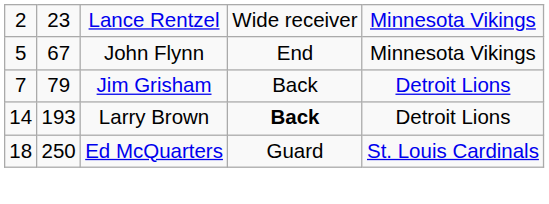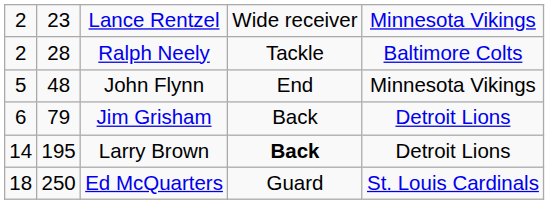 <table class="wikitable" style="text-align:center">
 <tr>
 <td>2</td>
 <td>23</td>
 <td><a href='#'>Lance Rentzel</a></td>
 <td>Wide receiver</td>
 <td><a href='#'>Minnesota Vikings</a></td>
 </tr>
 <tr>
+<td>2</td>
+<td>28</td>
+<td><a href='#'>Ralph Neely</a></td>
+<td>Tackle</td>
+<td><a href='#'>Baltimore Colts</a></td>
+</tr>
+<tr>
 <td>5</td>
-<td>67</td>
+<td>48</td>
 <td>John Flynn</td>
 <td>End</td>
 <td>Minnesota Vikings</td>
 </tr>
 <tr>
-<td>7</td>
+<td>6</td>
 <td>79</td>
 <td><a href='#'>Jim Grisham</a></td>
 <td>Back</td>
 <td><a href='#'>Detroit Lions</a></td>
 </tr>
 <tr>
 <td>14</td>
-<td>193</td>
+<td>195</td>
 <td>Larry Brown</td>
 <td><strong>Back</strong></td>
 <td>Detroit Lions</td>
 </tr>
 <tr>
 <td>18</td>
 <td>250</td>
 <td><a href='#'>Ed McQuarters</a></td>
 <td>Guard</td>
 <td><a href='#'>St. Louis Cardinals</a></td>
 </tr>
 </table>
